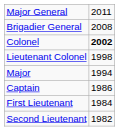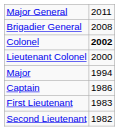 <table class="wikitable">
 <tr>
 <td><a href='#'>Major General</a></td>
 <td>2011</td>
 </tr>
 <tr>
 <td><a href='#'>Brigadier General</a></td>
 <td>2008</td>
 </tr>
 <tr>
 <td><a href='#'>Colonel</a></td>
 <td><strong>2002</strong></td>
 </tr>
 <tr>
 <td><a href='#'>Lieutenant Colonel</a></td>
-<td>1998</td>
+<td>2000</td>
 </tr>
 <tr>
 <td><a href='#'>Major</a></td>
 <td>1994</td>
 </tr>
 <tr>
 <td><a href='#'>Captain</a></td>
 <td>1986</td>
 </tr>
 <tr>
 <td><a href='#'>First Lieutenant</a></td>
-<td>1984</td>
+<td>1983</td>
 </tr>
 <tr>
 <td><a href='#'>Second Lieutenant</a></td>
 <td>1982</td>
 </tr>
 </table>
